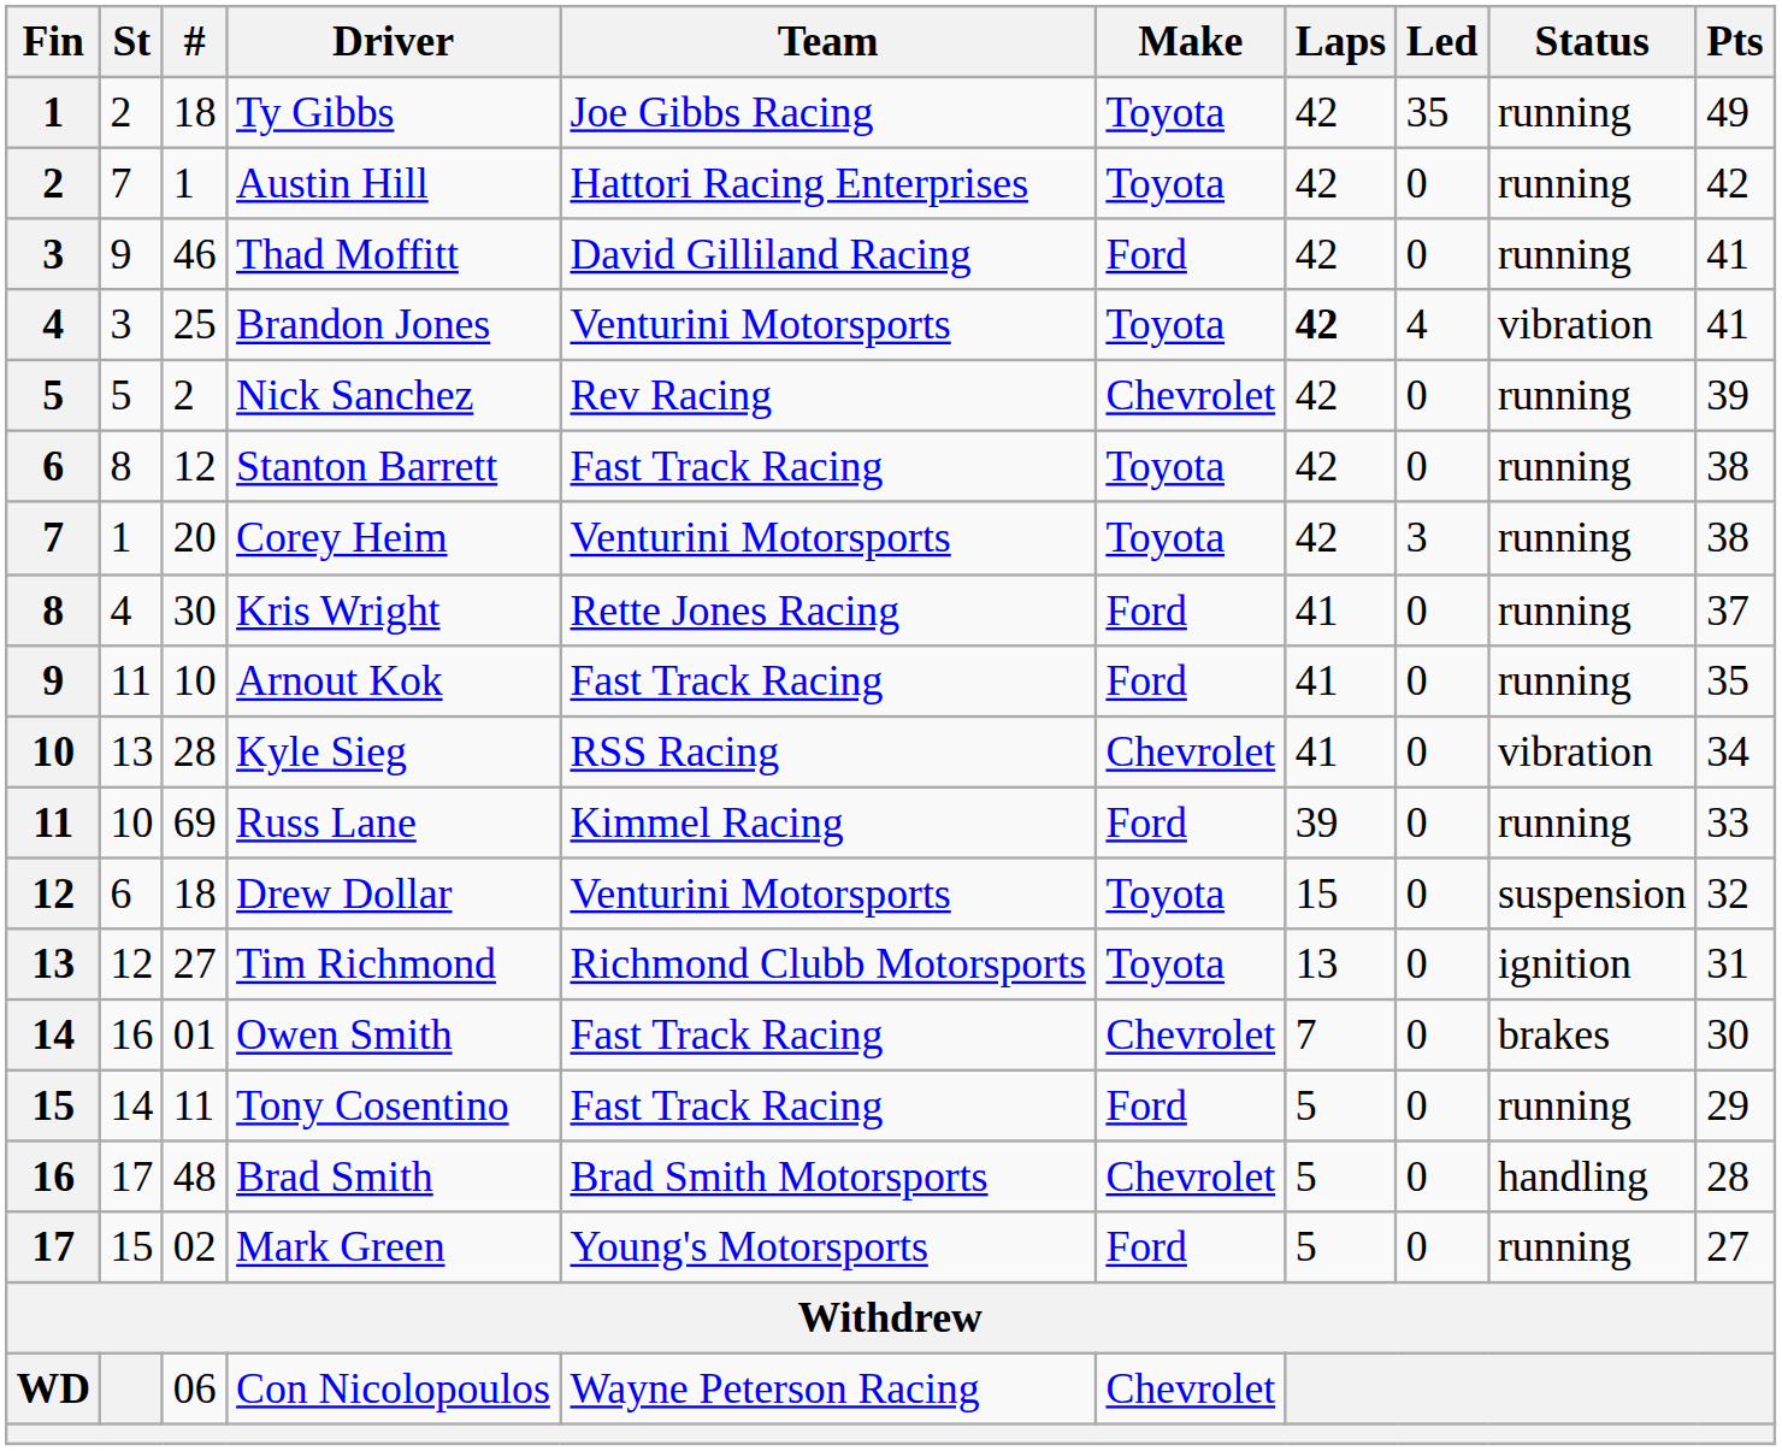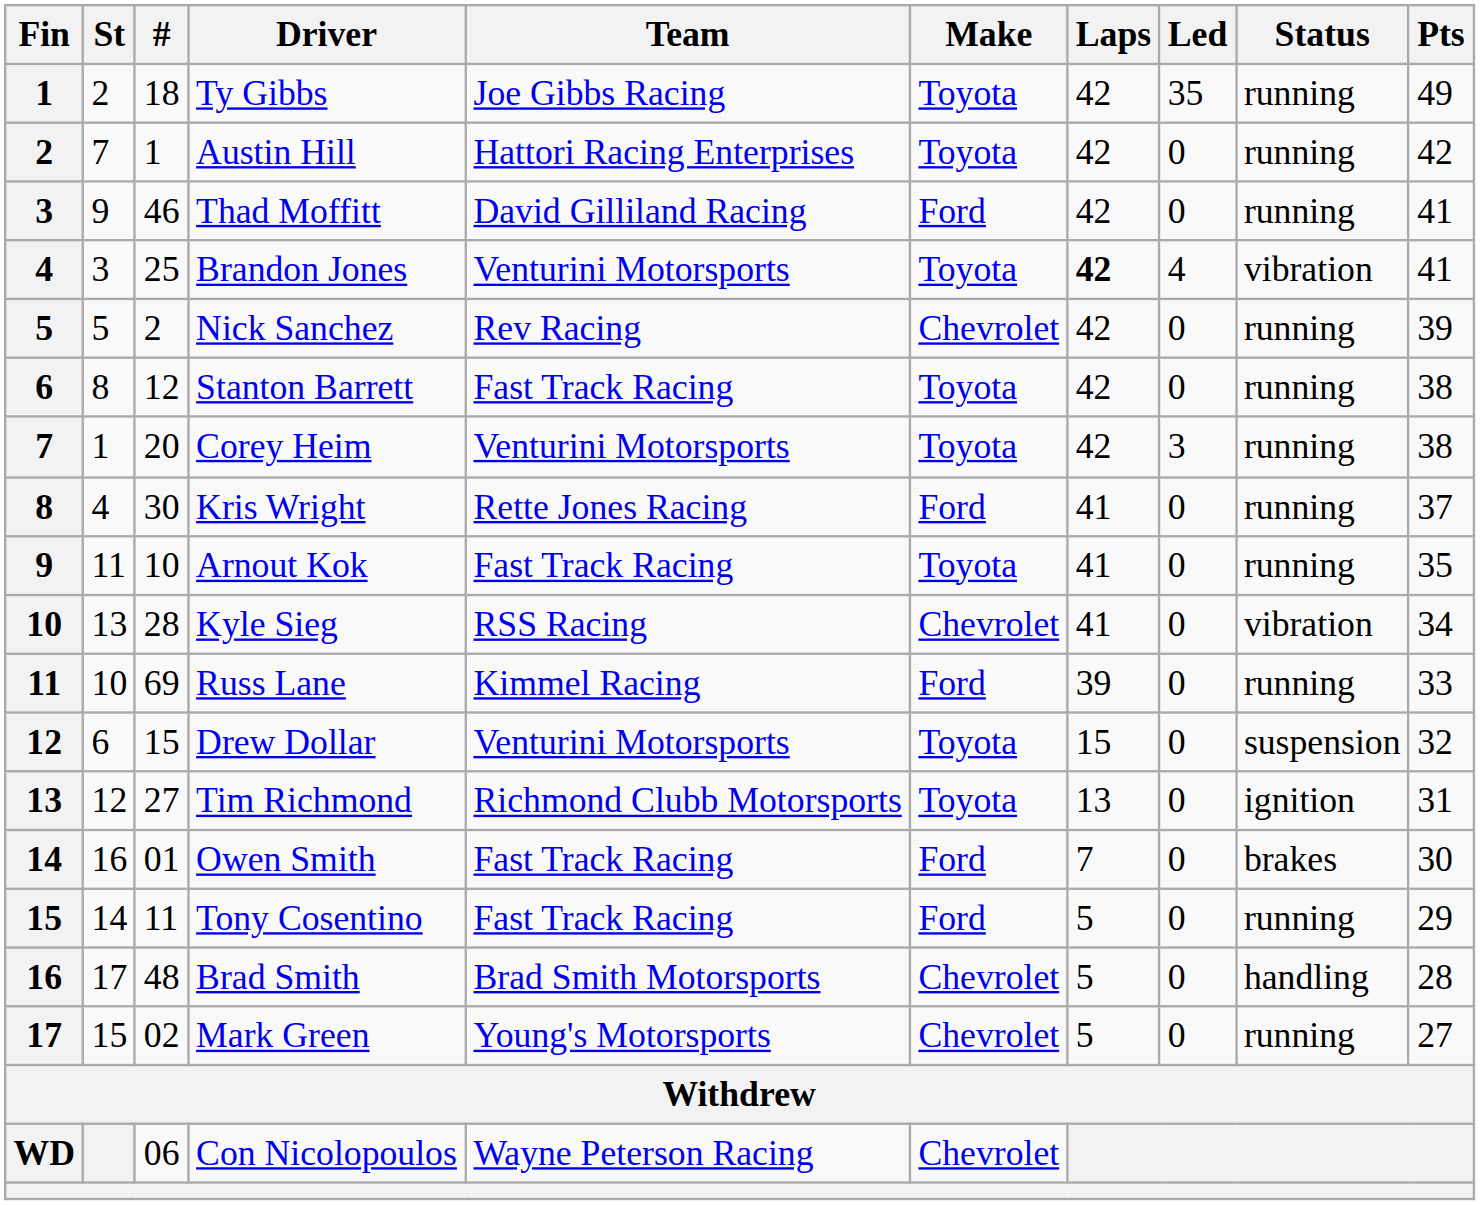 <table class="wikitable" style="font-size:95%">
 <tr>
 <th>Fin</th>
 <th>St</th>
 <th>#</th>
 <th>Driver</th>
 <th>Team</th>
 <th>Make</th>
 <th>Laps</th>
 <th>Led</th>
 <th>Status</th>
 <th>Pts</th>
 </tr>
 <tr>
 <th>1</th>
 <td>2</td>
 <td>18</td>
 <td><a href='#'>Ty Gibbs</a></td>
 <td><a href='#'>Joe Gibbs Racing</a></td>
 <td><a href='#'>Toyota</a></td>
 <td>42</td>
 <td>35</td>
 <td>running</td>
 <td>49</td>
 </tr>
 <tr>
 <th>2</th>
 <td>7</td>
 <td>1</td>
 <td><a href='#'>Austin Hill</a></td>
 <td><a href='#'>Hattori Racing Enterprises</a></td>
 <td><a href='#'>Toyota</a></td>
 <td>42</td>
 <td>0</td>
 <td>running</td>
 <td>42</td>
 </tr>
 <tr>
 <th>3</th>
 <td>9</td>
 <td>46</td>
 <td><a href='#'>Thad Moffitt</a></td>
 <td><a href='#'>David Gilliland Racing</a></td>
 <td><a href='#'>Ford</a></td>
 <td>42</td>
 <td>0</td>
 <td>running</td>
 <td>41</td>
 </tr>
 <tr>
 <th>4</th>
 <td>3</td>
 <td>25</td>
 <td><a href='#'>Brandon Jones</a></td>
 <td><a href='#'>Venturini Motorsports</a></td>
 <td><a href='#'>Toyota</a></td>
 <td><strong>42</strong></td>
 <td>4</td>
 <td>vibration</td>
 <td>41</td>
 </tr>
 <tr>
 <th>5</th>
 <td>5</td>
 <td>2</td>
 <td><a href='#'>Nick Sanchez</a></td>
 <td><a href='#'>Rev Racing</a></td>
 <td><a href='#'>Chevrolet</a></td>
 <td>42</td>
 <td>0</td>
 <td>running</td>
 <td>39</td>
 </tr>
 <tr>
 <th>6</th>
 <td>8</td>
 <td>12</td>
 <td><a href='#'>Stanton Barrett</a></td>
 <td><a href='#'>Fast Track Racing</a></td>
 <td><a href='#'>Toyota</a></td>
 <td>42</td>
 <td>0</td>
 <td>running</td>
 <td>38</td>
 </tr>
 <tr>
 <th>7</th>
 <td>1</td>
 <td>20</td>
 <td><a href='#'>Corey Heim</a></td>
 <td><a href='#'>Venturini Motorsports</a></td>
 <td><a href='#'>Toyota</a></td>
 <td>42</td>
 <td>3</td>
 <td>running</td>
 <td>38</td>
 </tr>
 <tr>
 <th>8</th>
 <td>4</td>
 <td>30</td>
 <td><a href='#'>Kris Wright</a></td>
 <td><a href='#'>Rette Jones Racing</a></td>
 <td><a href='#'>Ford</a></td>
 <td>41</td>
 <td>0</td>
 <td>running</td>
 <td>37</td>
 </tr>
 <tr>
 <th>9</th>
 <td>11</td>
 <td>10</td>
 <td><a href='#'>Arnout Kok</a></td>
 <td><a href='#'>Fast Track Racing</a></td>
-<td><a href='#'>Ford</a></td>
+<td><a href='#'>Toyota</a></td>
 <td>41</td>
 <td>0</td>
 <td>running</td>
 <td>35</td>
 </tr>
 <tr>
 <th>10</th>
 <td>13</td>
 <td>28</td>
 <td><a href='#'>Kyle Sieg</a></td>
 <td><a href='#'>RSS Racing</a></td>
 <td><a href='#'>Chevrolet</a></td>
 <td>41</td>
 <td>0</td>
 <td>vibration</td>
 <td>34</td>
 </tr>
 <tr>
 <th>11</th>
 <td>10</td>
 <td>69</td>
 <td><a href='#'>Russ Lane</a></td>
 <td><a href='#'>Kimmel Racing</a></td>
 <td><a href='#'>Ford</a></td>
 <td>39</td>
 <td>0</td>
 <td>running</td>
 <td>33</td>
 </tr>
 <tr>
 <th>12</th>
 <td>6</td>
-<td>18</td>
+<td>15</td>
 <td><a href='#'>Drew Dollar</a></td>
 <td><a href='#'>Venturini Motorsports</a></td>
 <td><a href='#'>Toyota</a></td>
 <td>15</td>
 <td>0</td>
 <td>suspension</td>
 <td>32</td>
 </tr>
 <tr>
 <th>13</th>
 <td>12</td>
 <td>27</td>
 <td><a href='#'>Tim Richmond</a></td>
 <td><a href='#'>Richmond Clubb Motorsports</a></td>
 <td><a href='#'>Toyota</a></td>
 <td>13</td>
 <td>0</td>
 <td>ignition</td>
 <td>31</td>
 </tr>
 <tr>
 <th>14</th>
 <td>16</td>
 <td>01</td>
 <td><a href='#'>Owen Smith</a></td>
 <td><a href='#'>Fast Track Racing</a></td>
-<td><a href='#'>Chevrolet</a></td>
+<td><a href='#'>Ford</a></td>
 <td>7</td>
 <td>0</td>
 <td>brakes</td>
 <td>30</td>
 </tr>
 <tr>
 <th>15</th>
 <td>14</td>
 <td>11</td>
 <td><a href='#'>Tony Cosentino</a></td>
 <td><a href='#'>Fast Track Racing</a></td>
 <td><a href='#'>Ford</a></td>
 <td>5</td>
 <td>0</td>
 <td>running</td>
 <td>29</td>
 </tr>
 <tr>
 <th>16</th>
 <td>17</td>
 <td>48</td>
 <td><a href='#'>Brad Smith</a></td>
 <td><a href='#'>Brad Smith Motorsports</a></td>
 <td><a href='#'>Chevrolet</a></td>
 <td>5</td>
 <td>0</td>
 <td>handling</td>
 <td>28</td>
 </tr>
 <tr>
 <th>17</th>
 <td>15</td>
 <td>02</td>
 <td><a href='#'>Mark Green</a></td>
 <td><a href='#'>Young's Motorsports</a></td>
-<td><a href='#'>Ford</a></td>
+<td><a href='#'>Chevrolet</a></td>
 <td>5</td>
 <td>0</td>
 <td>running</td>
 <td>27</td>
 </tr>
 <tr>
 <th colspan="10">Withdrew</th>
 </tr>
 <tr>
 <th>WD</th>
 <th></th>
 <td>06</td>
 <td><a href='#'>Con Nicolopoulos</a></td>
 <td><a href='#'>Wayne Peterson Racing</a></td>
 <td><a href='#'>Chevrolet</a></td>
 <th colspan="4"></th>
 </tr>
 <tr>
 <th colspan="10"></th>
 </tr>
 </table>
